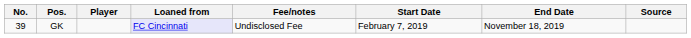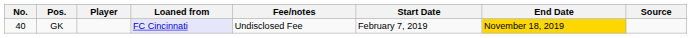 <table class="wikitable sortable" style="width:90%; text-align:center; font-size:95%; text-align:left;">
 <tr>
 <th>No.</th>
 <th>Pos.</th>
 <th>Player</th>
 <th>Loaned from</th>
 <th>Fee/notes</th>
 <th>Start Date</th>
 <th>End Date</th>
 <th>Source</th>
 </tr>
 <tr>
-<td align="center">39</td>
+<td align="center">40</td>
 <td align="center">GK</td>
 <td></td>
 <td style="background: lavender;"> <a href='#'>FC Cincinnati</a></td>
 <td>Undisclosed Fee</td>
 <td>February 7, 2019</td>
-<td>November 18, 2019</td>
+<td style="background: gold;">November 18, 2019</td>
 <td></td>
 </tr>
 </table>
